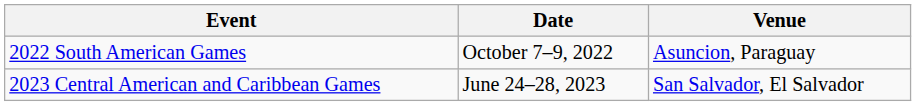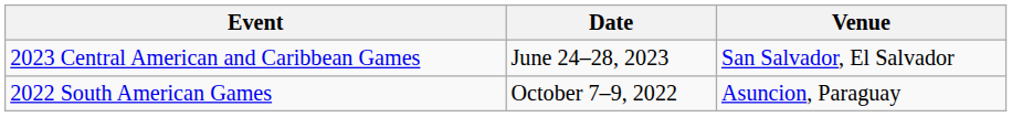 <table class="wikitable" width=720>
 <tr>
 <th>Event</th>
 <th>Date</th>
 <th>Venue</th>
 </tr>
 <tr>
+<td><a href='#'>2023 Central American and Caribbean Games</a></td>
+<td>June 24–28, 2023</td>
+<td> <a href='#'>San Salvador</a>, El Salvador</td>
+</tr>
+<tr>
 <td><a href='#'>2022 South American Games</a></td>
 <td>October 7–9, 2022</td>
 <td> <a href='#'>Asuncion</a>, Paraguay</td>
 </tr>
-<tr>
-<td><a href='#'>2023 Central American and Caribbean Games</a></td>
-<td>June 24–28, 2023</td>
-<td> <a href='#'>San Salvador</a>, El Salvador</td>
-</tr>
 </table>
